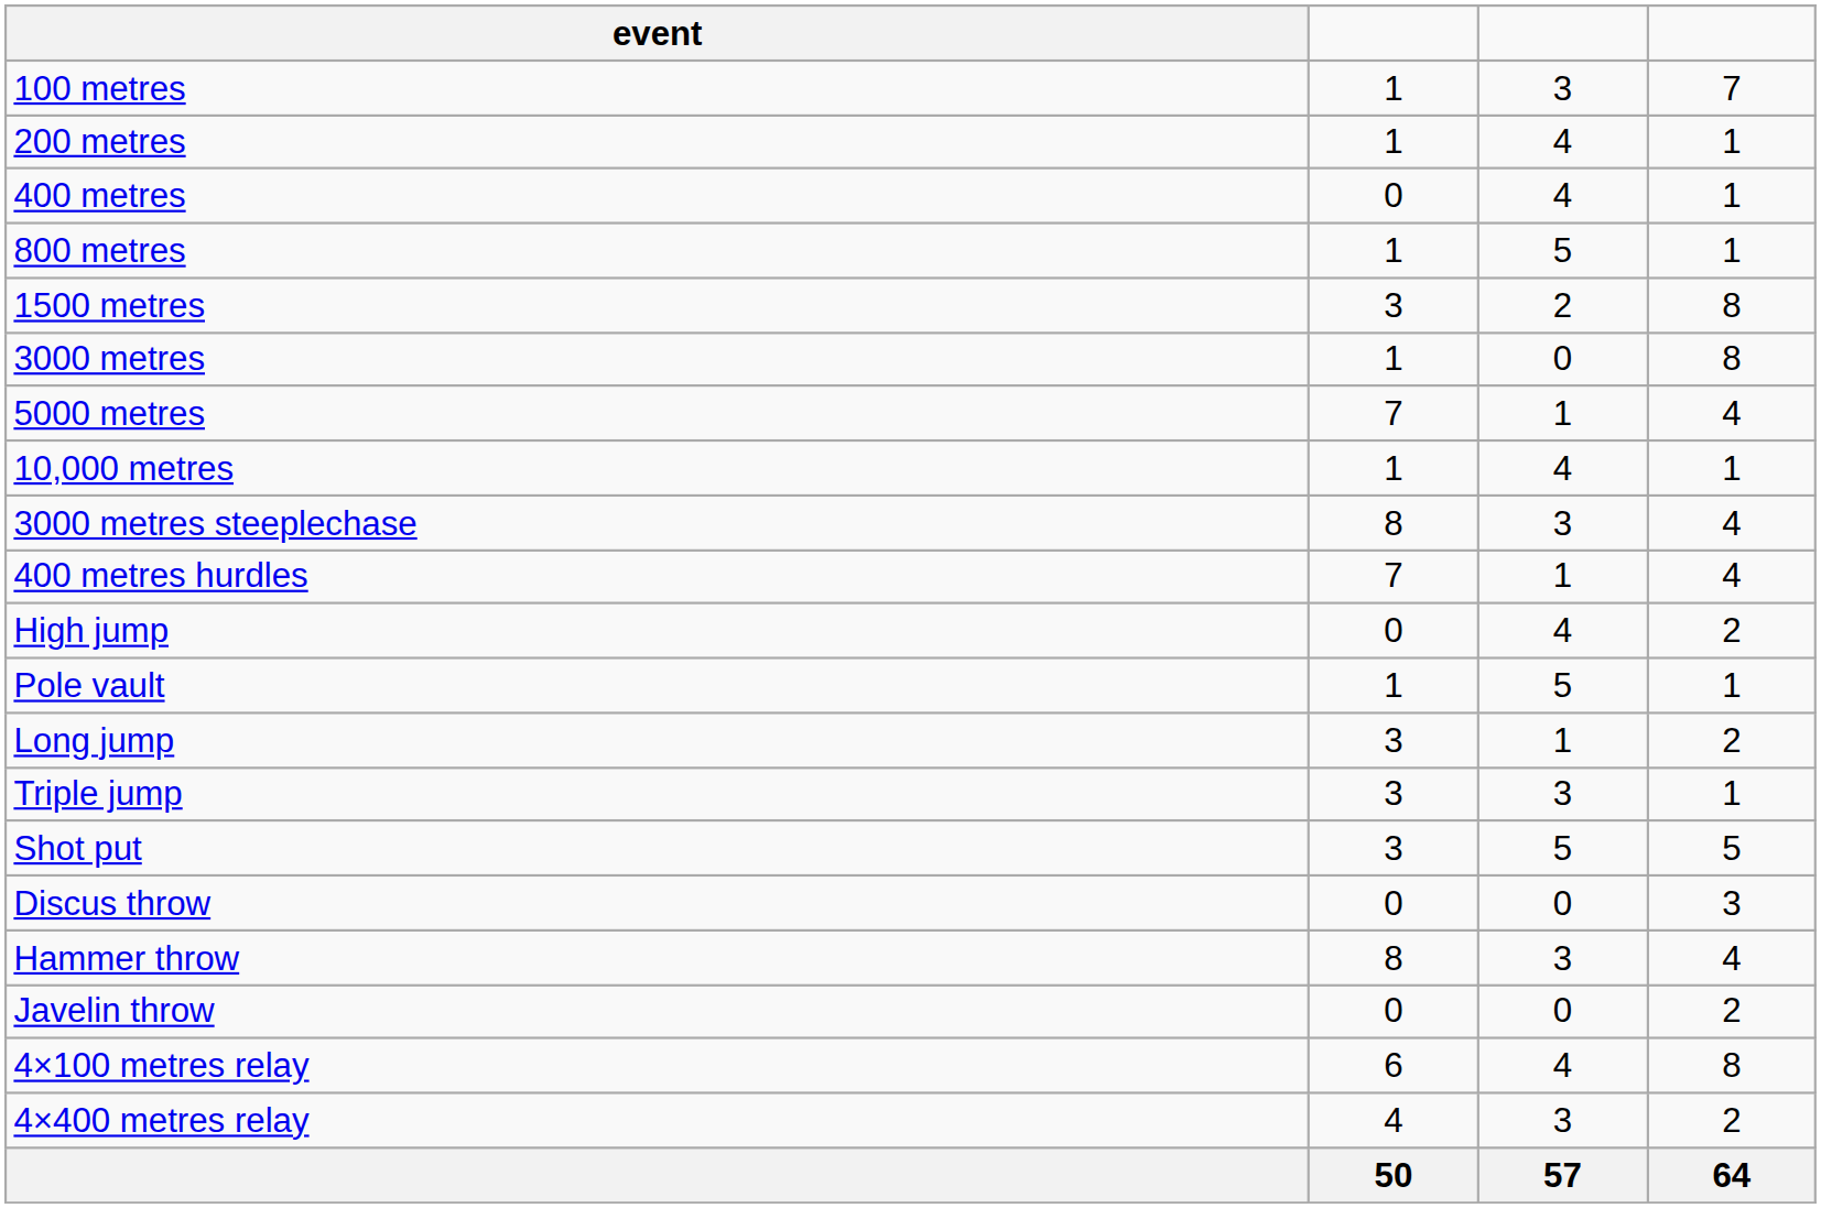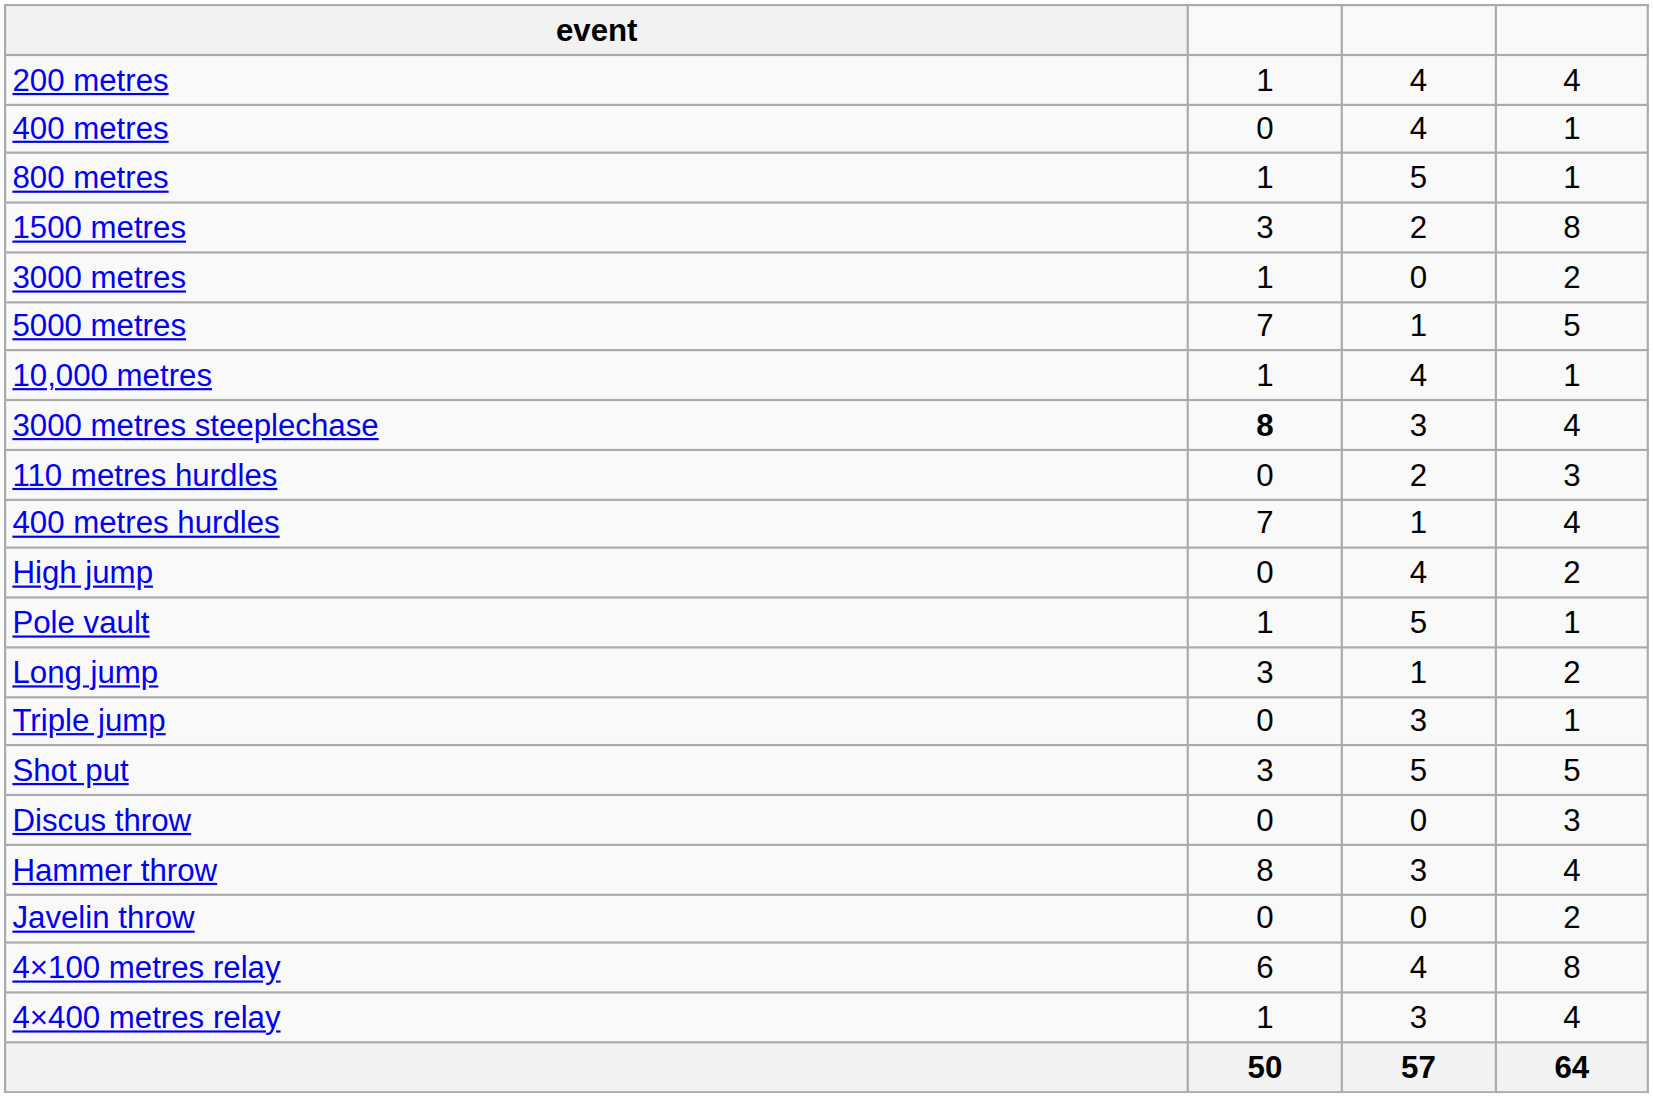 <table class="wikitable" width=60% style="font-size:90%; text-align:center;">
 <tr>
 <th>event</th>
 <td></td>
 <td></td>
 <td></td>
 </tr>
 <tr>
-<td align=left><a href='#'>100 metres</a></td>
-<td>1</td>
-<td>3</td>
-<td>7</td>
-</tr>
-<tr>
 <td align=left><a href='#'>200 metres</a></td>
 <td>1</td>
 <td>4</td>
-<td>1</td>
+<td>4</td>
 </tr>
 <tr>
 <td align=left><a href='#'>400 metres</a></td>
 <td>0</td>
 <td>4</td>
 <td>1</td>
 </tr>
 <tr>
 <td align=left><a href='#'>800 metres</a></td>
 <td>1</td>
 <td>5</td>
 <td>1</td>
 </tr>
 <tr>
 <td align=left><a href='#'>1500 metres</a></td>
 <td>3</td>
 <td>2</td>
 <td>8</td>
 </tr>
 <tr>
 <td align=left><a href='#'>3000 metres</a></td>
 <td>1</td>
 <td>0</td>
-<td>8</td>
+<td>2</td>
 </tr>
 <tr>
 <td align=left><a href='#'>5000 metres</a></td>
 <td>7</td>
 <td>1</td>
-<td>4</td>
+<td>5</td>
 </tr>
 <tr>
 <td align=left><a href='#'>10,000 metres</a></td>
 <td>1</td>
 <td>4</td>
 <td>1</td>
 </tr>
 <tr>
 <td align=left><a href='#'>3000 metres steeplechase</a></td>
-<td>8</td>
+<td><strong>8</strong></td>
 <td>3</td>
 <td>4</td>
+</tr>
+<tr>
+<td align=left><a href='#'>110 metres hurdles</a></td>
+<td>0</td>
+<td>2</td>
+<td>3</td>
 </tr>
 <tr>
 <td align=left><a href='#'>400 metres hurdles</a></td>
 <td>7</td>
 <td>1</td>
 <td>4</td>
 </tr>
 <tr>
 <td align=left><a href='#'>High jump</a></td>
 <td>0</td>
 <td>4</td>
 <td>2</td>
 </tr>
 <tr>
 <td align=left><a href='#'>Pole vault</a></td>
 <td>1</td>
 <td>5</td>
 <td>1</td>
 </tr>
 <tr>
 <td align=left><a href='#'>Long jump</a></td>
 <td>3</td>
 <td>1</td>
 <td>2</td>
 </tr>
 <tr>
 <td align=left><a href='#'>Triple jump</a></td>
-<td>3</td>
+<td>0</td>
 <td>3</td>
 <td>1</td>
 </tr>
 <tr>
 <td align=left><a href='#'>Shot put</a></td>
 <td>3</td>
 <td>5</td>
 <td>5</td>
 </tr>
 <tr>
 <td align=left><a href='#'>Discus throw</a></td>
 <td>0</td>
 <td>0</td>
 <td>3</td>
 </tr>
 <tr>
 <td align=left><a href='#'>Hammer throw</a></td>
 <td>8</td>
 <td>3</td>
 <td>4</td>
 </tr>
 <tr>
 <td align=left><a href='#'>Javelin throw</a></td>
 <td>0</td>
 <td>0</td>
 <td>2</td>
 </tr>
 <tr>
 <td align=left><a href='#'>4×100 metres relay</a></td>
 <td>6</td>
 <td>4</td>
 <td>8</td>
 </tr>
 <tr>
 <td align=left><a href='#'>4×400 metres relay</a></td>
+<td>1</td>
+<td>3</td>
 <td>4</td>
-<td>3</td>
-<td>2</td>
 </tr>
 <tr>
 <th></th>
 <th>50</th>
 <th>57</th>
 <th>64</th>
 </tr>
 </table>
